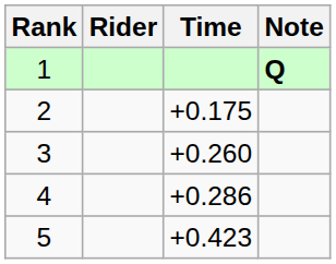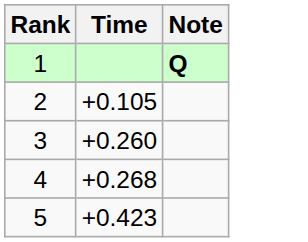 <table class="wikitable" style="font-size:95%" style="text-align:center; width:35em;">
 <tr>
 <th>Rank</th>
-<th>Rider</th>
 <th>Time</th>
 <th>Note</th>
 </tr>
 <tr bgcolor=ccffcc>
 <td align=center>1</td>
-<td align=left></td>
 <td></td>
 <td><strong>Q</strong></td>
 </tr>
 <tr>
 <td align=center>2</td>
-<td align=left></td>
-<td>+0.175</td>
+<td>+0.105</td>
 <td></td>
 </tr>
 <tr>
 <td align=center>3</td>
-<td align=left></td>
 <td>+0.260</td>
 <td></td>
 </tr>
 <tr>
 <td align=center>4</td>
-<td align=left></td>
-<td>+0.286</td>
+<td>+0.268</td>
 <td></td>
 </tr>
 <tr>
 <td align=center>5</td>
-<td align=left></td>
 <td>+0.423</td>
 <td></td>
 </tr>
 </table>
